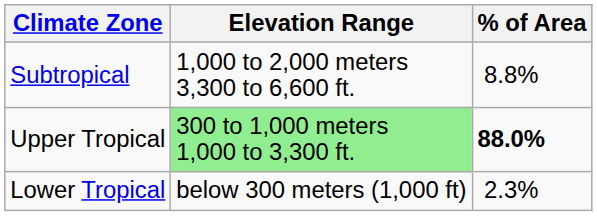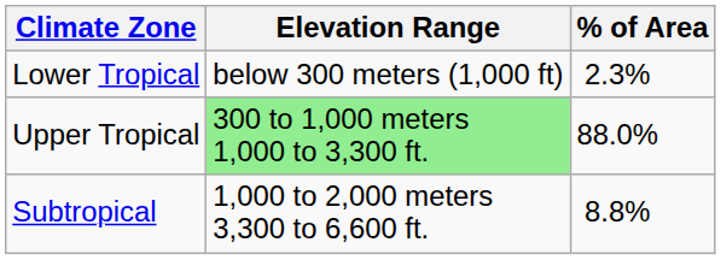 <table class="wikitable">
 <tr>
 <th><a href='#'>Climate Zone</a></th>
 <th>Elevation Range</th>
 <th>% of Area</th>
 </tr>
 <tr>
+<td>Lower <a href='#'>Tropical</a></td>
+<td>below 300 meters (1,000 ft)</td>
+<td> 2.3%</td>
+</tr>
+<tr>
+<td>Upper Tropical</td>
+<td style="background: lightgreen;">300 to 1,000 meters<br>1,000 to 3,300 ft.</td>
+<td>88.0%</td>
+</tr>
+<tr>
 <td><a href='#'>Subtropical</a></td>
 <td>1,000 to 2,000 meters<br>3,300 to 6,600 ft.</td>
 <td> 8.8%</td>
 </tr>
-<tr>
-<td>Upper Tropical</td>
-<td style="background: lightgreen;">300 to 1,000 meters<br>1,000 to 3,300 ft.</td>
-<td><strong>88.0%</strong></td>
-</tr>
-<tr>
-<td>Lower <a href='#'>Tropical</a></td>
-<td>below 300 meters (1,000 ft)</td>
-<td> 2.3%</td>
-</tr>
 </table>
